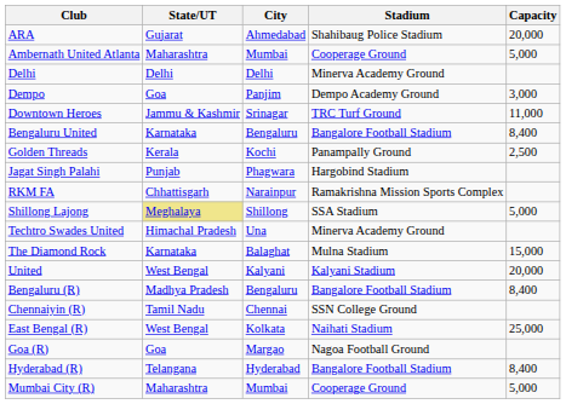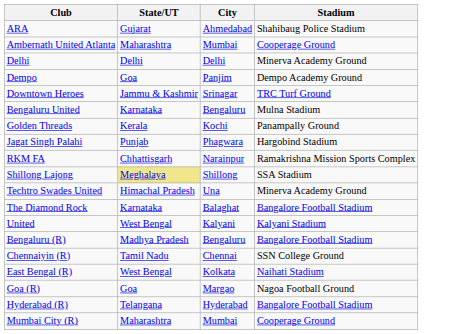 <table class="wikitable sortable">
 <tr>
 <th>Club</th>
 <th>State/UT</th>
 <th>City</th>
 <th>Stadium</th>
-<th>Capacity</th>
 </tr>
 <tr>
 <td><a href='#'>ARA</a></td>
 <td><a href='#'>Gujarat</a></td>
 <td><a href='#'>Ahmedabad</a></td>
 <td>Shahibaug Police Stadium</td>
-<td>20,000</td>
 </tr>
 <tr>
 <td><a href='#'>Ambernath United Atlanta</a></td>
 <td><a href='#'>Maharashtra</a></td>
 <td><a href='#'>Mumbai</a></td>
 <td><a href='#'>Cooperage Ground</a></td>
-<td>5,000</td>
 </tr>
 <tr>
 <td><a href='#'>Delhi</a></td>
 <td><a href='#'>Delhi</a></td>
 <td><a href='#'>Delhi</a></td>
 <td>Minerva Academy Ground</td>
-<td></td>
 </tr>
 <tr>
 <td><a href='#'>Dempo</a></td>
 <td><a href='#'>Goa</a></td>
 <td><a href='#'>Panjim</a></td>
 <td>Dempo Academy Ground</td>
-<td>3,000</td>
 </tr>
 <tr>
 <td><a href='#'>Downtown Heroes</a></td>
 <td><a href='#'>Jammu & Kashmir</a></td>
 <td><a href='#'>Srinagar</a></td>
 <td><a href='#'>TRC Turf Ground</a></td>
-<td>11,000</td>
 </tr>
 <tr>
 <td><a href='#'>Bengaluru United</a></td>
 <td><a href='#'>Karnataka</a></td>
 <td><a href='#'>Bengaluru</a></td>
-<td><a href='#'>Bangalore Football Stadium</a></td>
-<td>8,400</td>
+<td>Mulna Stadium</td>
 </tr>
 <tr>
 <td><a href='#'>Golden Threads</a></td>
 <td><a href='#'>Kerala</a></td>
 <td><a href='#'>Kochi</a></td>
 <td>Panampally Ground</td>
-<td>2,500</td>
 </tr>
 <tr>
 <td><a href='#'>Jagat Singh Palahi</a></td>
 <td><a href='#'>Punjab</a></td>
 <td><a href='#'>Phagwara</a></td>
 <td>Hargobind Stadium</td>
-<td></td>
 </tr>
 <tr>
 <td><a href='#'>RKM FA</a></td>
 <td><a href='#'>Chhattisgarh</a></td>
 <td><a href='#'>Narainpur</a></td>
 <td>Ramakrishna Mission Sports Complex</td>
-<td></td>
 </tr>
 <tr>
 <td><a href='#'>Shillong Lajong</a></td>
 <td style="background: khaki;"><a href='#'>Meghalaya</a></td>
 <td><a href='#'>Shillong</a></td>
 <td>SSA Stadium</td>
-<td>5,000</td>
 </tr>
 <tr>
 <td><a href='#'>Techtro Swades United</a></td>
 <td><a href='#'>Himachal Pradesh</a></td>
 <td><a href='#'>Una</a></td>
 <td>Minerva Academy Ground</td>
-<td></td>
 </tr>
 <tr>
 <td><a href='#'>The Diamond Rock</a></td>
 <td><a href='#'>Karnataka</a></td>
 <td><a href='#'>Balaghat</a></td>
-<td>Mulna Stadium</td>
-<td>15,000</td>
+<td><a href='#'>Bangalore Football Stadium</a></td>
 </tr>
 <tr>
 <td><a href='#'>United</a></td>
 <td><a href='#'>West Bengal</a></td>
 <td><a href='#'>Kalyani</a></td>
 <td><a href='#'>Kalyani Stadium</a></td>
-<td>20,000</td>
 </tr>
 <tr>
 <td><a href='#'>Bengaluru (R)</a></td>
 <td><a href='#'>Madhya Pradesh</a></td>
 <td><a href='#'>Bengaluru</a></td>
 <td><a href='#'>Bangalore Football Stadium</a></td>
-<td>8,400</td>
 </tr>
 <tr>
 <td><a href='#'>Chennaiyin (R)</a></td>
 <td><a href='#'>Tamil Nadu</a></td>
 <td><a href='#'>Chennai</a></td>
 <td>SSN College Ground</td>
-<td></td>
 </tr>
 <tr>
 <td><a href='#'>East Bengal (R)</a></td>
 <td><a href='#'>West Bengal</a></td>
 <td><a href='#'>Kolkata</a></td>
 <td><a href='#'>Naihati Stadium</a></td>
-<td>25,000</td>
 </tr>
 <tr>
 <td><a href='#'>Goa (R)</a></td>
 <td><a href='#'>Goa</a></td>
 <td><a href='#'>Margao</a></td>
 <td>Nagoa Football Ground</td>
-<td></td>
 </tr>
 <tr>
 <td><a href='#'>Hyderabad (R)</a></td>
 <td><a href='#'>Telangana</a></td>
 <td><a href='#'>Hyderabad</a></td>
 <td><a href='#'>Bangalore Football Stadium</a></td>
-<td>8,400</td>
 </tr>
 <tr>
 <td><a href='#'>Mumbai City (R)</a></td>
 <td><a href='#'>Maharashtra</a></td>
 <td><a href='#'>Mumbai</a></td>
 <td><a href='#'>Cooperage Ground</a></td>
-<td>5,000</td>
 </tr>
 </table>
